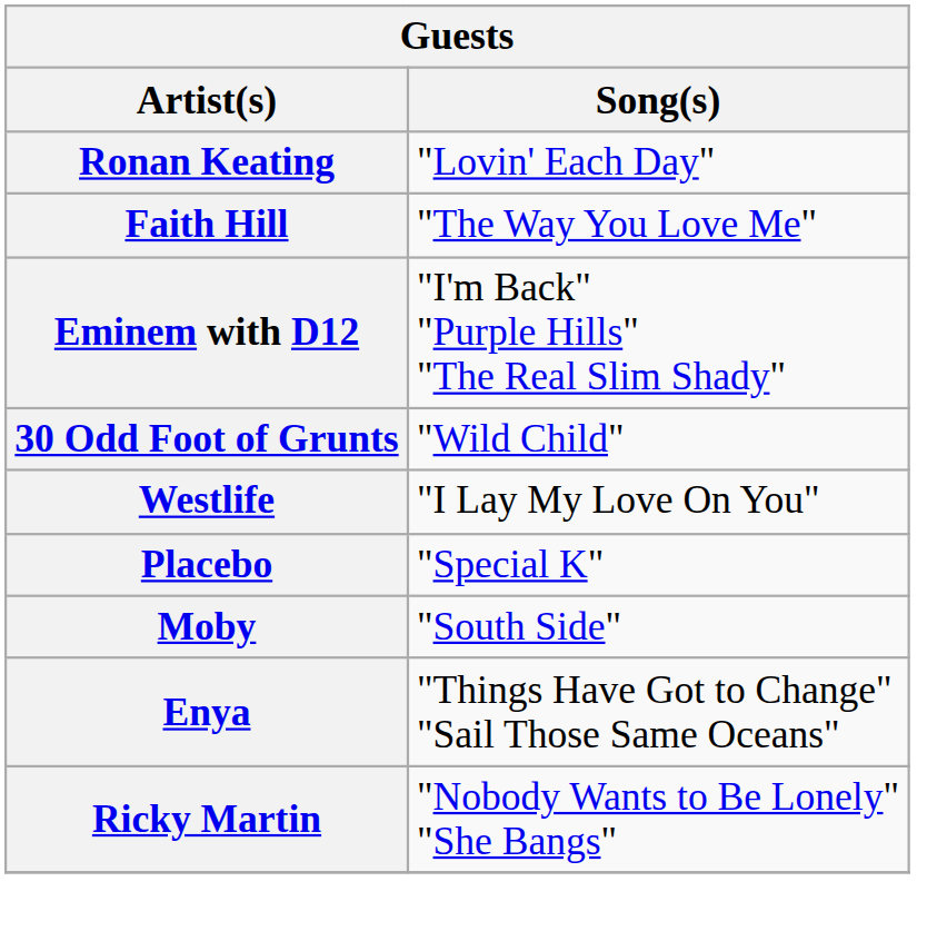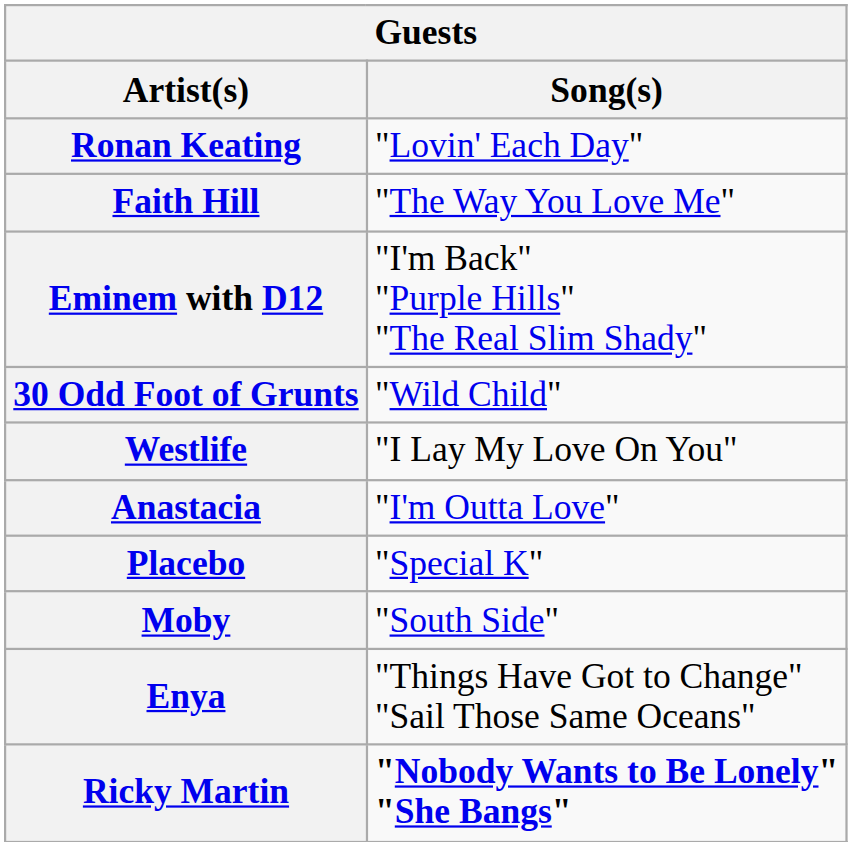 <table class="plainrowheaders wikitable">
 <tr>
 <th colspan="2">Guests</th>
 </tr>
 <tr>
 <th>Artist(s)</th>
 <th>Song(s)</th>
 </tr>
 <tr>
 <th scope="row"><a href='#'>Ronan Keating</a></th>
 <td>"<a href='#'>Lovin' Each Day</a>"</td>
 </tr>
 <tr>
 <th scope="row"><a href='#'>Faith Hill</a></th>
 <td>"<a href='#'>The Way You Love Me</a>"</td>
 </tr>
 <tr>
 <th scope="row"><a href='#'>Eminem</a> with <a href='#'>D12</a></th>
 <td>"I'm Back" <br> "<a href='#'>Purple Hills</a>" <br> "<a href='#'>The Real Slim Shady</a>"</td>
 </tr>
 <tr>
 <th scope="row"><a href='#'>30 Odd Foot of Grunts</a></th>
 <td>"<a href='#'>Wild Child</a>"</td>
 </tr>
 <tr>
 <th scope="row"><a href='#'>Westlife</a></th>
 <td>"I Lay My Love On You"</td>
 </tr>
 <tr>
+<th scope="row"><a href='#'>Anastacia</a></th>
+<td>"<a href='#'>I'm Outta Love</a>"</td>
+</tr>
+<tr>
 <th scope="row"><a href='#'>Placebo</a></th>
 <td>"<a href='#'>Special K</a>"</td>
 </tr>
 <tr>
 <th scope="row"><a href='#'>Moby</a></th>
 <td>"<a href='#'>South Side</a>"</td>
 </tr>
 <tr>
 <th scope="row"><a href='#'>Enya</a></th>
 <td>"Things Have Got to Change" <br> "Sail Those Same Oceans"</td>
 </tr>
 <tr>
 <th scope="row"><a href='#'>Ricky Martin</a></th>
-<td>"<a href='#'>Nobody Wants to Be Lonely</a>" <br> "<a href='#'>She Bangs</a>"</td>
+<td><strong>"<a href='#'>Nobody Wants to Be Lonely</a>" <br> "<a href='#'>She Bangs</a>"</strong></td>
 </tr>
 <tr>
 </tr>
 </table>
